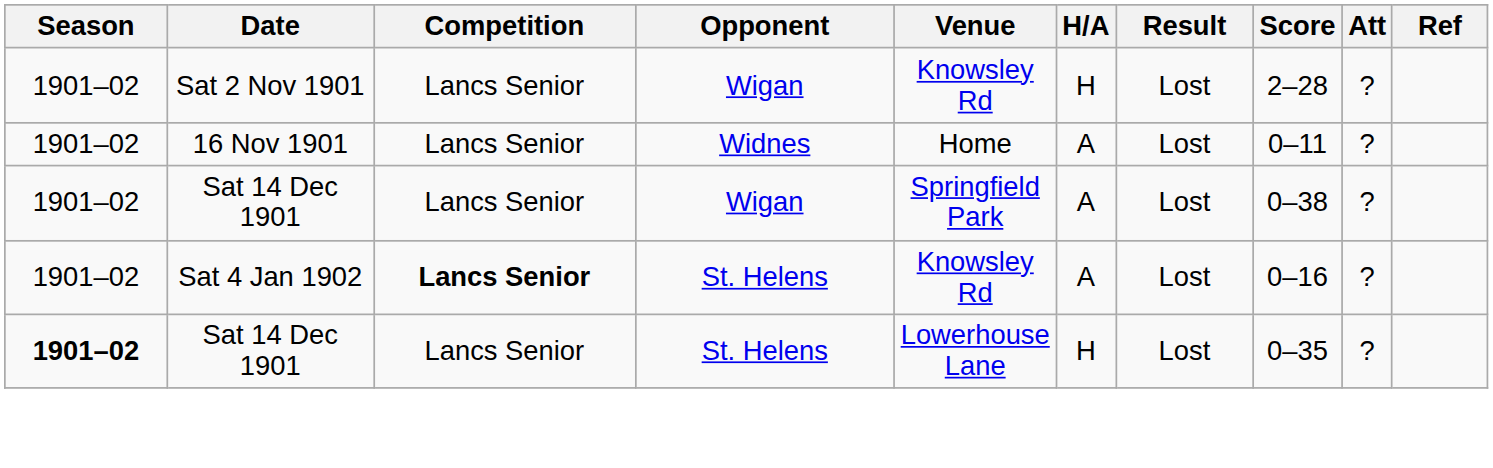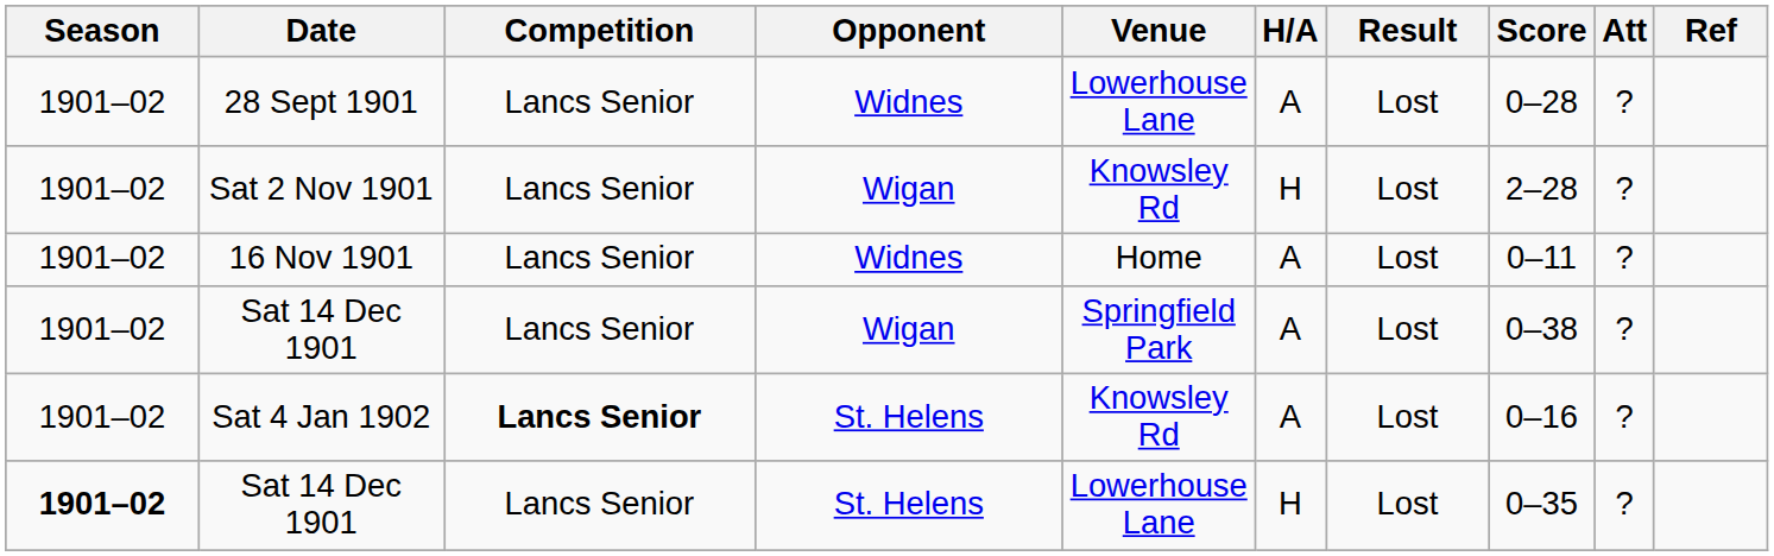 <table class="wikitable" style="text-align:center;">
 <tr>
 <th width=90 abbr="season">Season</th>
 <th width=120 abbr="Date">Date</th>
 <th width=150 abbr="Competition">Competition</th>
 <th width=150 abbr="Opp">Opponent</th>
 <th width 150 abbr="Venue">Venue</th>
 <th width 50 abbr="H/A">H/A</th>
 <th width=75 abbr="Result">Result</th>
 <th width 100 abbr="Score">Score</th>
 <th width 100 abbr=" Att ">Att</th>
 <th width=50 abbr="Ref">Ref</th>
+</tr>
+<tr>
+<td>1901–02</td>
+<td>28 Sept 1901</td>
+<td>Lancs Senior</td>
+<td><a href='#'>Widnes</a></td>
+<td><a href='#'>Lowerhouse Lane</a></td>
+<td>A</td>
+<td>Lost</td>
+<td>0–28</td>
+<td>?</td>
+<td></td>
 </tr>
 <tr>
 <td>1901–02</td>
 <td>Sat 2 Nov 1901</td>
 <td>Lancs Senior</td>
 <td><a href='#'>Wigan</a></td>
 <td><a href='#'>Knowsley Rd</a></td>
 <td>H</td>
 <td>Lost</td>
 <td>2–28</td>
 <td>?</td>
 <td></td>
 </tr>
 <tr>
 <td>1901–02</td>
 <td>16 Nov 1901</td>
 <td>Lancs Senior</td>
 <td><a href='#'>Widnes</a></td>
 <td>Home</td>
 <td>A</td>
 <td>Lost</td>
 <td>0–11</td>
 <td>?</td>
 <td></td>
 </tr>
 <tr>
 <td>1901–02</td>
 <td>Sat 14 Dec 1901</td>
 <td>Lancs Senior</td>
 <td><a href='#'>Wigan</a></td>
 <td><a href='#'>Springfield Park</a></td>
 <td>A</td>
 <td>Lost</td>
 <td>0–38</td>
 <td>?</td>
 <td></td>
 </tr>
 <tr>
 <td>1901–02</td>
 <td>Sat 4 Jan 1902</td>
 <td><strong>Lancs Senior</strong></td>
 <td><a href='#'>St. Helens</a></td>
 <td><a href='#'>Knowsley Rd</a></td>
 <td>A</td>
 <td>Lost</td>
 <td>0–16</td>
 <td>?</td>
 <td></td>
 </tr>
 <tr>
 <td><strong>1901–02</strong></td>
 <td>Sat 14 Dec 1901</td>
 <td>Lancs Senior</td>
 <td><a href='#'>St. Helens</a></td>
 <td><a href='#'>Lowerhouse Lane</a></td>
 <td>H</td>
 <td>Lost</td>
 <td>0–35</td>
 <td>?</td>
 <td></td>
 </tr>
 </table>
